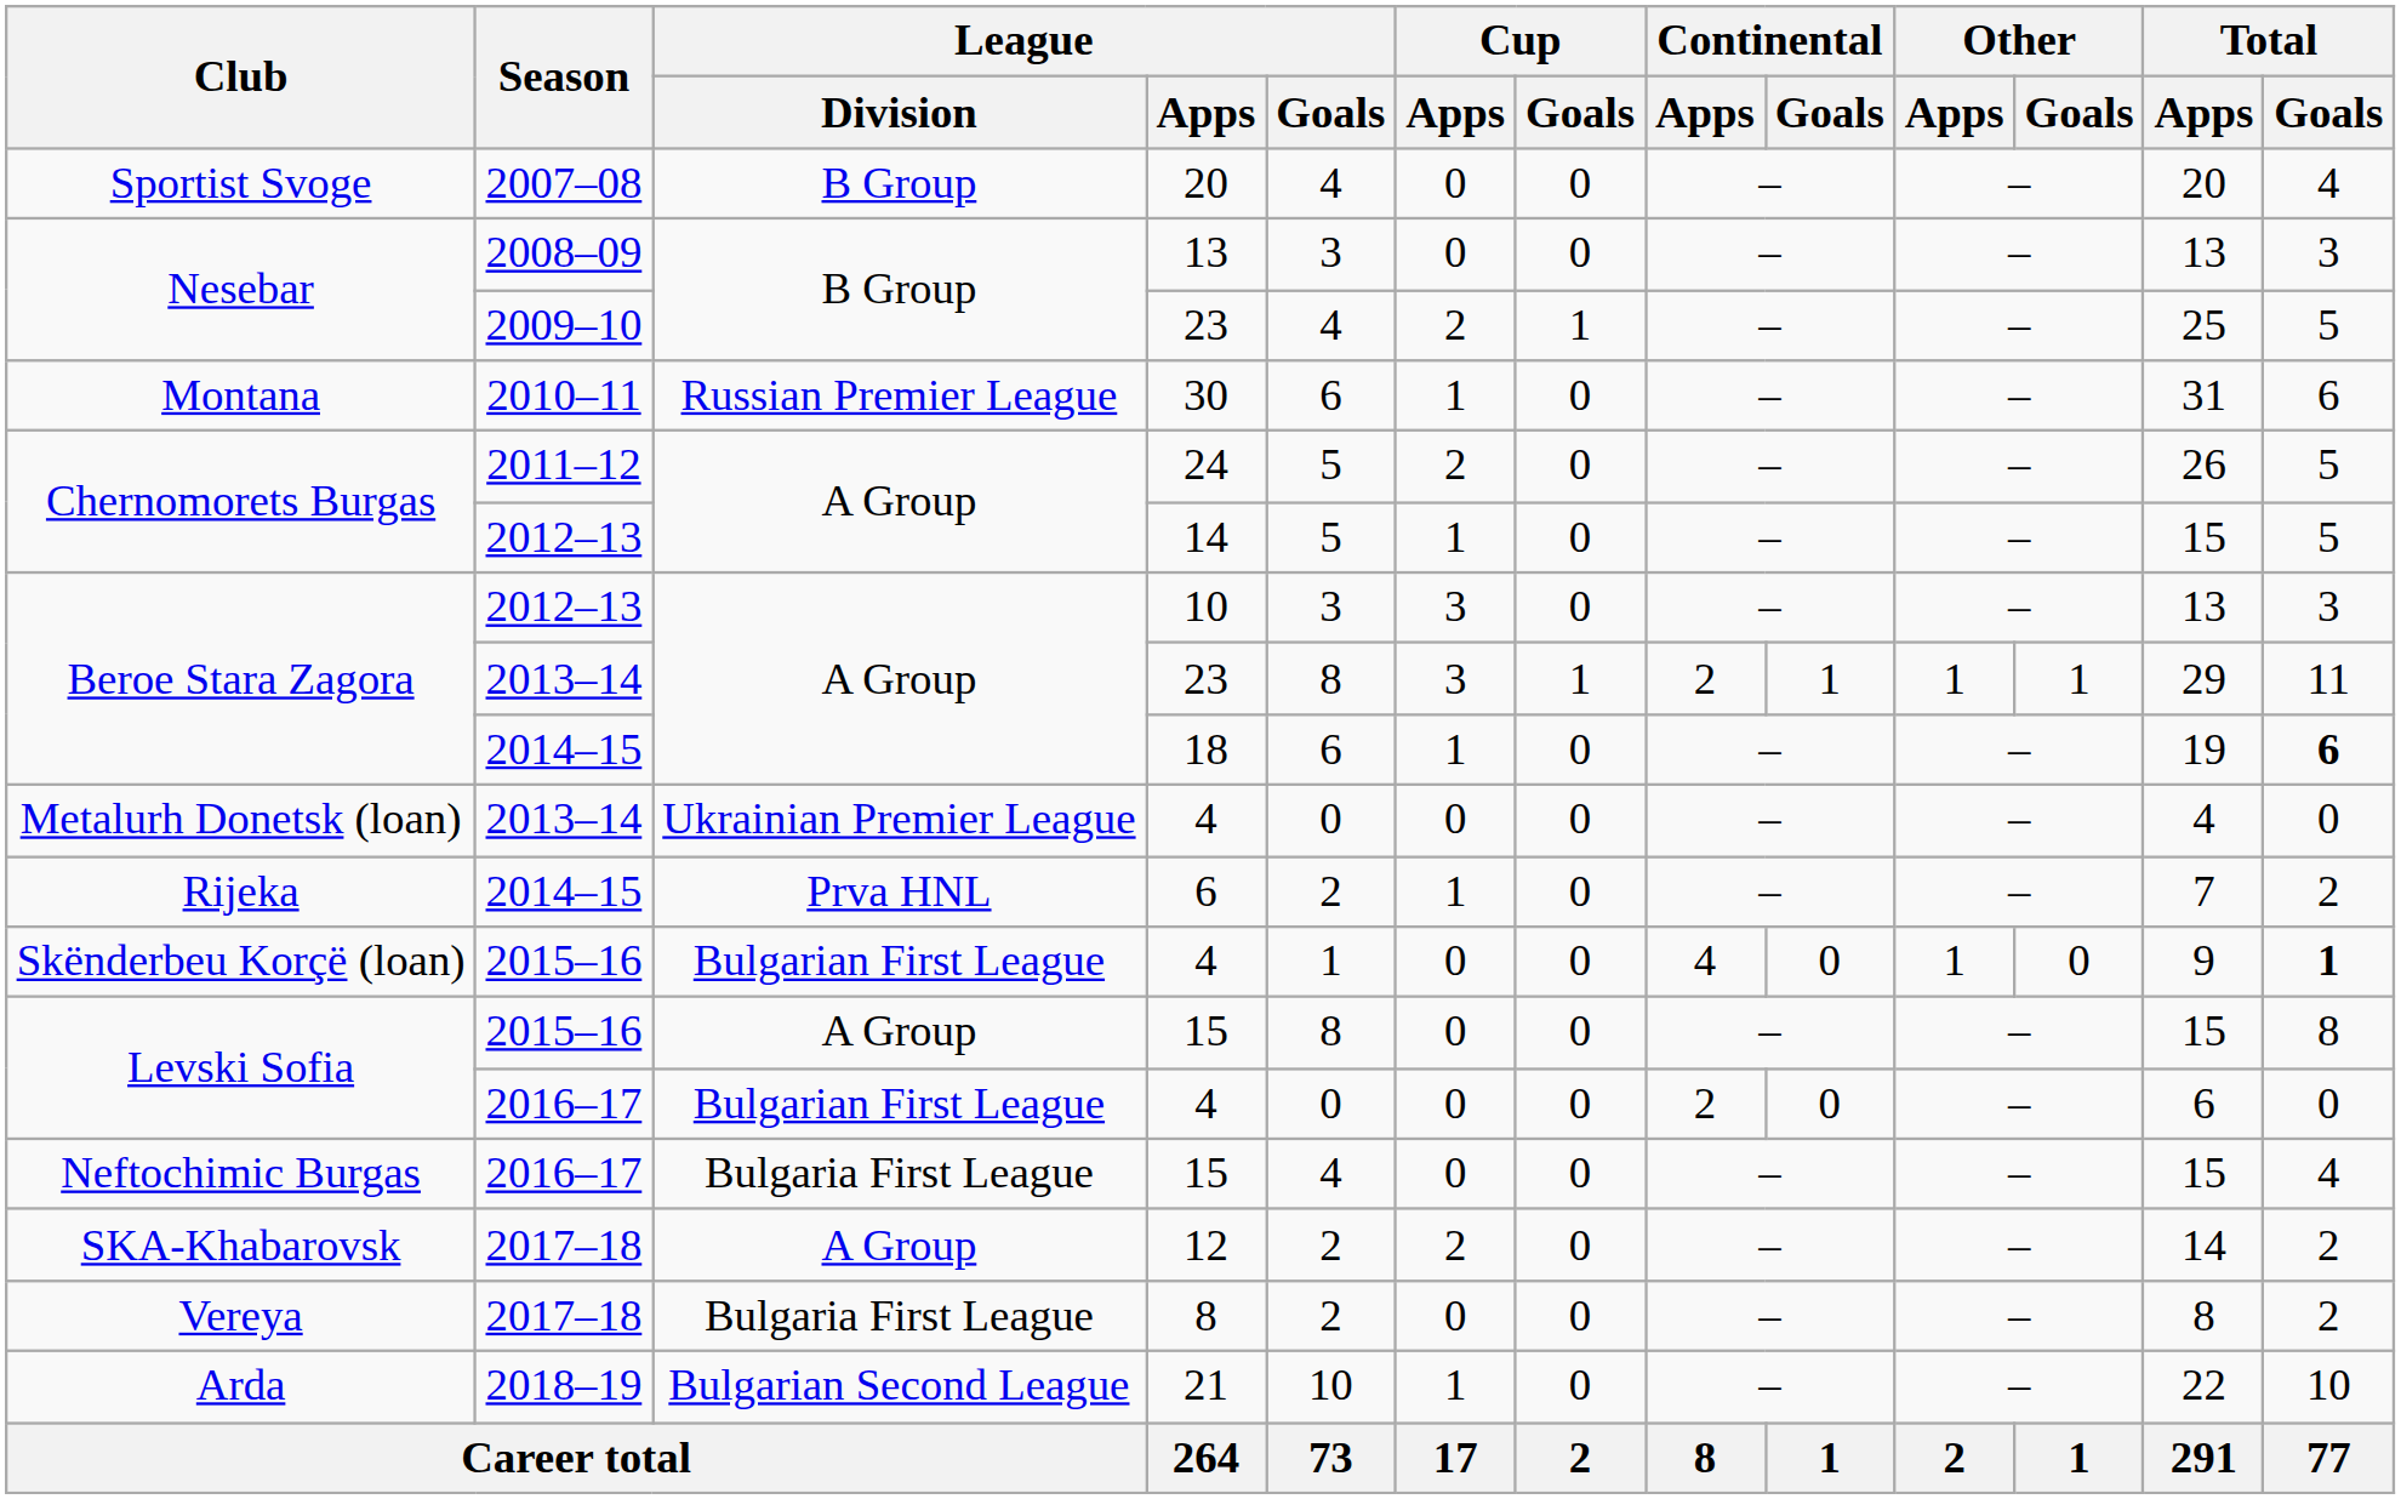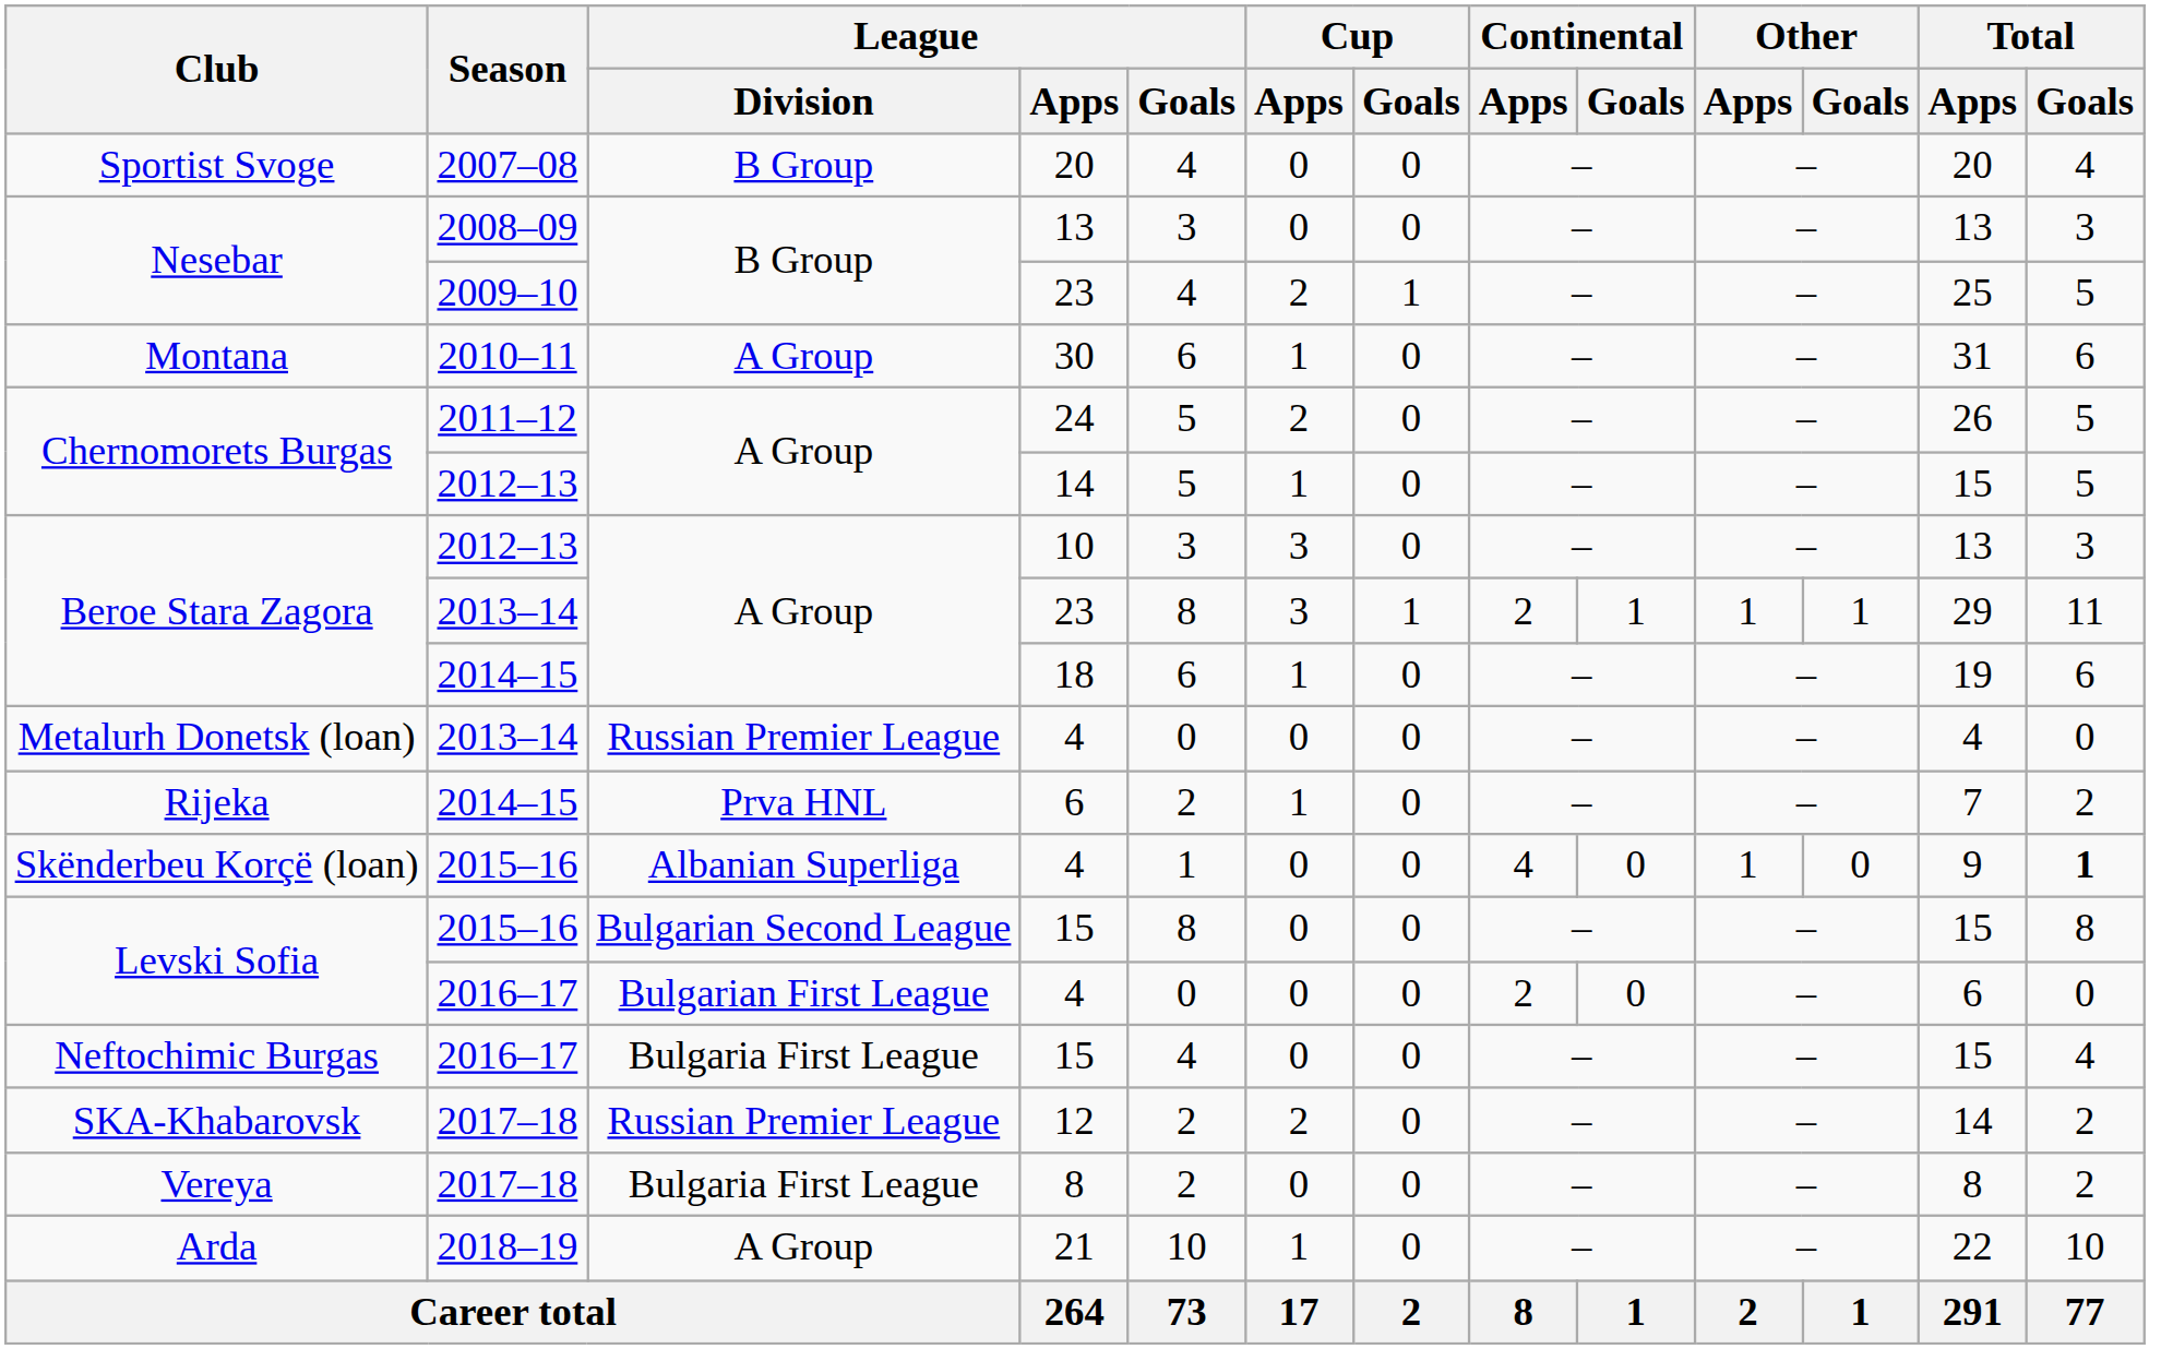 <table class="wikitable" style="text-align:center">
 <tr>
 <th rowspan="2">Club</th>
 <th rowspan="2">Season</th>
 <th colspan="3">League</th>
 <th colspan="2">Cup</th>
 <th colspan="2">Continental</th>
 <th colspan="2">Other</th>
 <th colspan="2">Total</th>
 </tr>
 <tr>
 <th>Division</th>
 <th>Apps</th>
 <th>Goals</th>
 <th>Apps</th>
 <th>Goals</th>
 <th>Apps</th>
 <th>Goals</th>
 <th>Apps</th>
 <th>Goals</th>
 <th>Apps</th>
 <th>Goals</th>
 </tr>
 <tr>
 <td><a href='#'>Sportist Svoge</a></td>
 <td><a href='#'>2007–08</a></td>
 <td><a href='#'>B Group</a></td>
 <td>20</td>
 <td>4</td>
 <td>0</td>
 <td>0</td>
 <td colspan="2">–</td>
 <td colspan="2">–</td>
 <td>20</td>
 <td>4</td>
 </tr>
 <tr>
 <td rowspan="2"><a href='#'>Nesebar</a></td>
 <td><a href='#'>2008–09</a></td>
 <td rowspan="2">B Group</td>
 <td>13</td>
 <td>3</td>
 <td>0</td>
 <td>0</td>
 <td colspan="2">–</td>
 <td colspan="2">–</td>
 <td>13</td>
 <td>3</td>
 </tr>
 <tr>
 <td><a href='#'>2009–10</a></td>
 <td>23</td>
 <td>4</td>
 <td>2</td>
 <td>1</td>
 <td colspan="2">–</td>
 <td colspan="2">–</td>
 <td>25</td>
 <td>5</td>
 </tr>
 <tr>
 <td><a href='#'>Montana</a></td>
 <td><a href='#'>2010–11</a></td>
-<td><a href='#'>Russian Premier League</a></td>
+<td><a href='#'>A Group</a></td>
 <td>30</td>
 <td>6</td>
 <td>1</td>
 <td>0</td>
 <td colspan="2">–</td>
 <td colspan="2">–</td>
 <td>31</td>
 <td>6</td>
 </tr>
 <tr>
 <td rowspan="2"><a href='#'>Chernomorets Burgas</a></td>
 <td><a href='#'>2011–12</a></td>
 <td rowspan="2">A Group</td>
 <td>24</td>
 <td>5</td>
 <td>2</td>
 <td>0</td>
 <td colspan="2">–</td>
 <td colspan="2">–</td>
 <td>26</td>
 <td>5</td>
 </tr>
 <tr>
 <td><a href='#'>2012–13</a></td>
 <td>14</td>
 <td>5</td>
 <td>1</td>
 <td>0</td>
 <td colspan="2">–</td>
 <td colspan="2">–</td>
 <td>15</td>
 <td>5</td>
 </tr>
 <tr>
 <td rowspan="3"><a href='#'>Beroe Stara Zagora</a></td>
 <td><a href='#'>2012–13</a></td>
 <td rowspan="3">A Group</td>
 <td>10</td>
 <td>3</td>
 <td>3</td>
 <td>0</td>
 <td colspan="2">–</td>
 <td colspan="2">–</td>
 <td>13</td>
 <td>3</td>
 </tr>
 <tr>
 <td><a href='#'>2013–14</a></td>
 <td>23</td>
 <td>8</td>
 <td>3</td>
 <td>1</td>
 <td>2</td>
 <td>1</td>
 <td>1</td>
 <td>1</td>
 <td>29</td>
 <td>11</td>
 </tr>
 <tr>
 <td><a href='#'>2014–15</a></td>
 <td>18</td>
 <td>6</td>
 <td>1</td>
 <td>0</td>
 <td colspan="2">–</td>
 <td colspan="2">–</td>
 <td>19</td>
-<td><strong>6</strong></td>
+<td>6</td>
 </tr>
 <tr>
 <td><a href='#'>Metalurh Donetsk</a> (loan)</td>
 <td><a href='#'>2013–14</a></td>
-<td><a href='#'>Ukrainian Premier League</a></td>
+<td><a href='#'>Russian Premier League</a></td>
 <td>4</td>
 <td>0</td>
 <td>0</td>
 <td>0</td>
 <td colspan="2">–</td>
 <td colspan="2">–</td>
 <td>4</td>
 <td>0</td>
 </tr>
 <tr>
 <td><a href='#'>Rijeka</a></td>
 <td><a href='#'>2014–15</a></td>
 <td><a href='#'>Prva HNL</a></td>
 <td>6</td>
 <td>2</td>
 <td>1</td>
 <td>0</td>
 <td colspan="2">–</td>
 <td colspan="2">–</td>
 <td>7</td>
 <td>2</td>
 </tr>
 <tr>
 <td><a href='#'>Skënderbeu Korçë</a> (loan)</td>
 <td><a href='#'>2015–16</a></td>
-<td><a href='#'>Bulgarian First League</a></td>
+<td><a href='#'>Albanian Superliga</a></td>
 <td>4</td>
 <td>1</td>
 <td>0</td>
 <td>0</td>
 <td>4</td>
 <td>0</td>
 <td>1</td>
 <td>0</td>
 <td>9</td>
 <td><strong>1</strong></td>
 </tr>
 <tr>
 <td rowspan="2"><a href='#'>Levski Sofia</a></td>
 <td><a href='#'>2015–16</a></td>
-<td>A Group</td>
+<td><a href='#'>Bulgarian Second League</a></td>
 <td>15</td>
 <td>8</td>
 <td>0</td>
 <td>0</td>
 <td colspan="2">–</td>
 <td colspan="2">–</td>
 <td>15</td>
 <td>8</td>
 </tr>
 <tr>
 <td><a href='#'>2016–17</a></td>
 <td><a href='#'>Bulgarian First League</a></td>
 <td>4</td>
 <td>0</td>
 <td>0</td>
 <td>0</td>
 <td>2</td>
 <td>0</td>
 <td colspan="2">–</td>
 <td>6</td>
 <td>0</td>
 </tr>
 <tr>
 <td><a href='#'>Neftochimic Burgas</a></td>
 <td><a href='#'>2016–17</a></td>
 <td>Bulgaria First League</td>
 <td>15</td>
 <td>4</td>
 <td>0</td>
 <td>0</td>
 <td colspan="2">–</td>
 <td colspan="2">–</td>
 <td>15</td>
 <td>4</td>
 </tr>
 <tr>
 <td><a href='#'>SKA-Khabarovsk</a></td>
 <td><a href='#'>2017–18</a></td>
-<td><a href='#'>A Group</a></td>
+<td><a href='#'>Russian Premier League</a></td>
 <td>12</td>
 <td>2</td>
 <td>2</td>
 <td>0</td>
 <td colspan="2">–</td>
 <td colspan="2">–</td>
 <td>14</td>
 <td>2</td>
 </tr>
 <tr>
 <td><a href='#'>Vereya</a></td>
 <td><a href='#'>2017–18</a></td>
 <td>Bulgaria First League</td>
 <td>8</td>
 <td>2</td>
 <td>0</td>
 <td>0</td>
 <td colspan="2">–</td>
 <td colspan="2">–</td>
 <td>8</td>
 <td>2</td>
 </tr>
 <tr>
 <td><a href='#'>Arda</a></td>
 <td><a href='#'>2018–19</a></td>
-<td><a href='#'>Bulgarian Second League</a></td>
+<td>A Group</td>
 <td>21</td>
 <td>10</td>
 <td>1</td>
 <td>0</td>
 <td colspan="2">–</td>
 <td colspan="2">–</td>
 <td>22</td>
 <td>10</td>
 </tr>
 <tr>
 <th colspan="3">Career total</th>
 <th>264</th>
 <th>73</th>
 <th>17</th>
 <th>2</th>
 <th>8</th>
 <th>1</th>
 <th>2</th>
 <th>1</th>
 <th>291</th>
 <th>77</th>
 </tr>
 </table>
